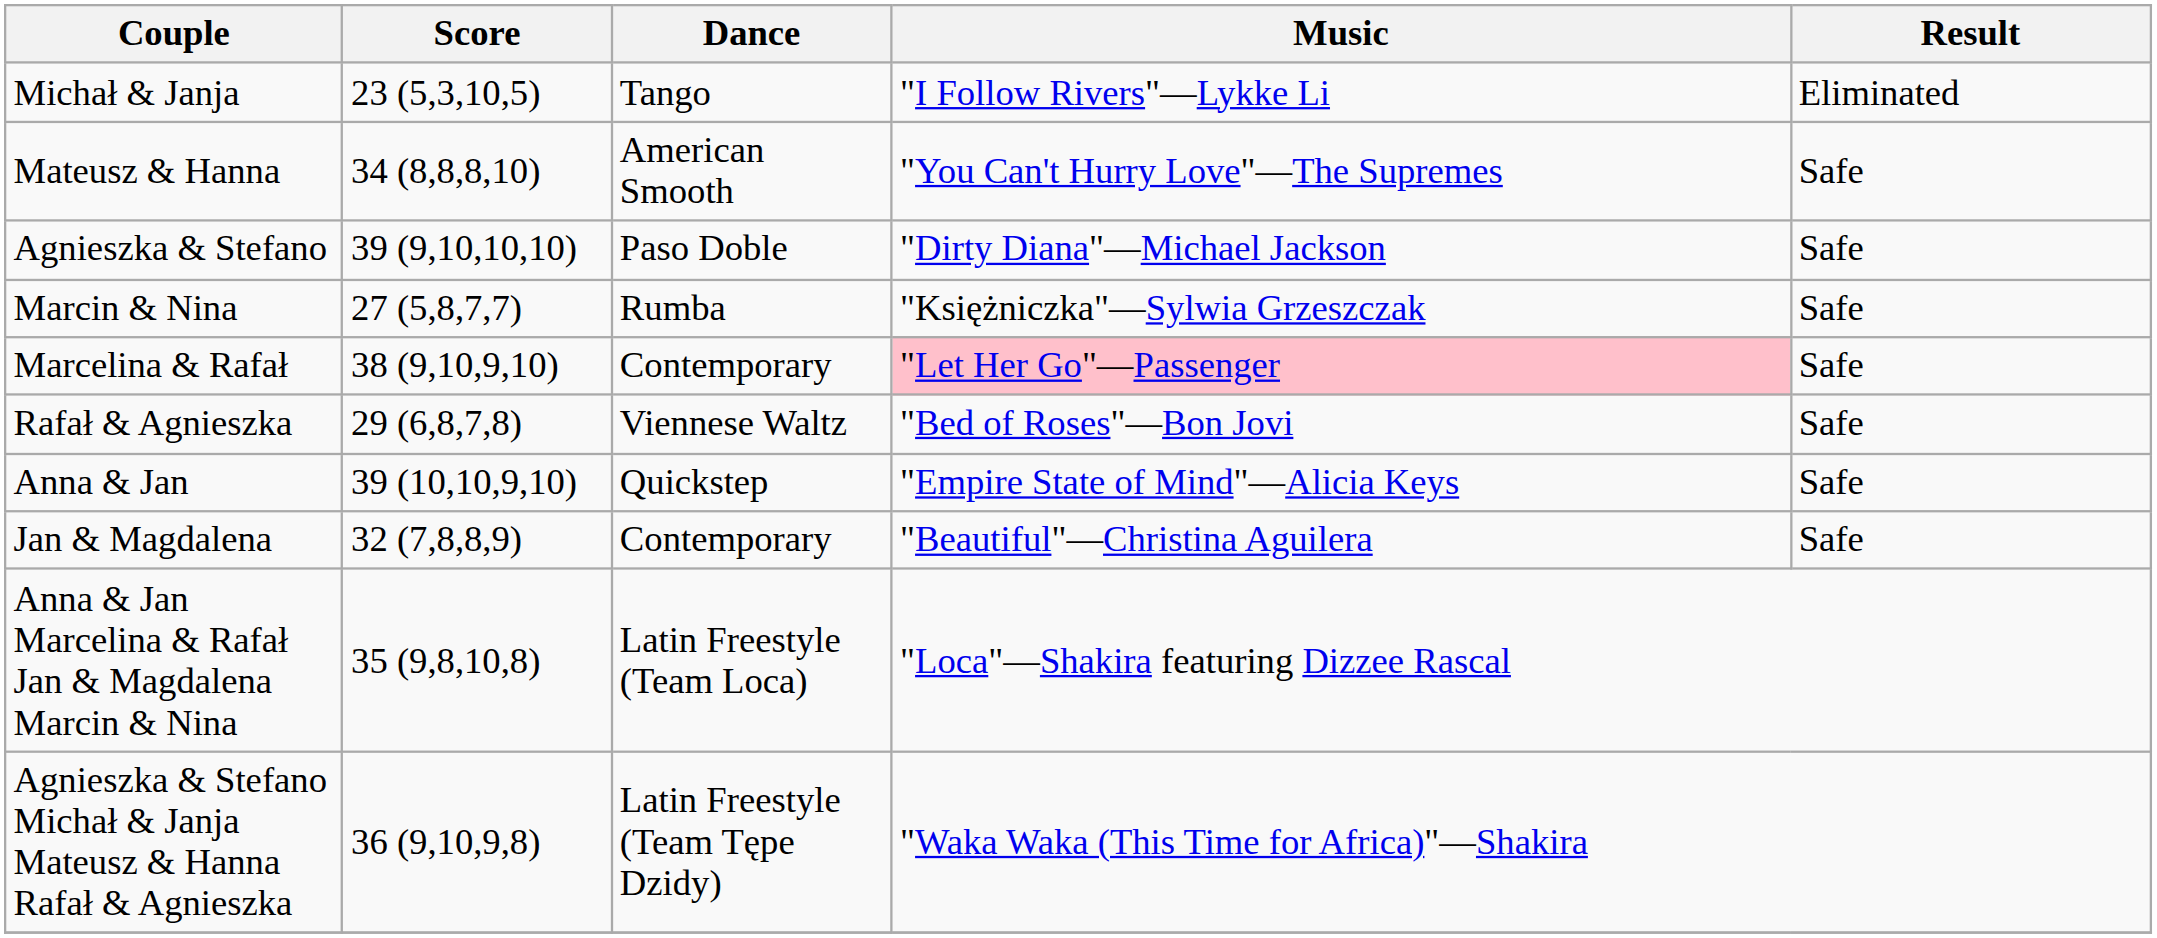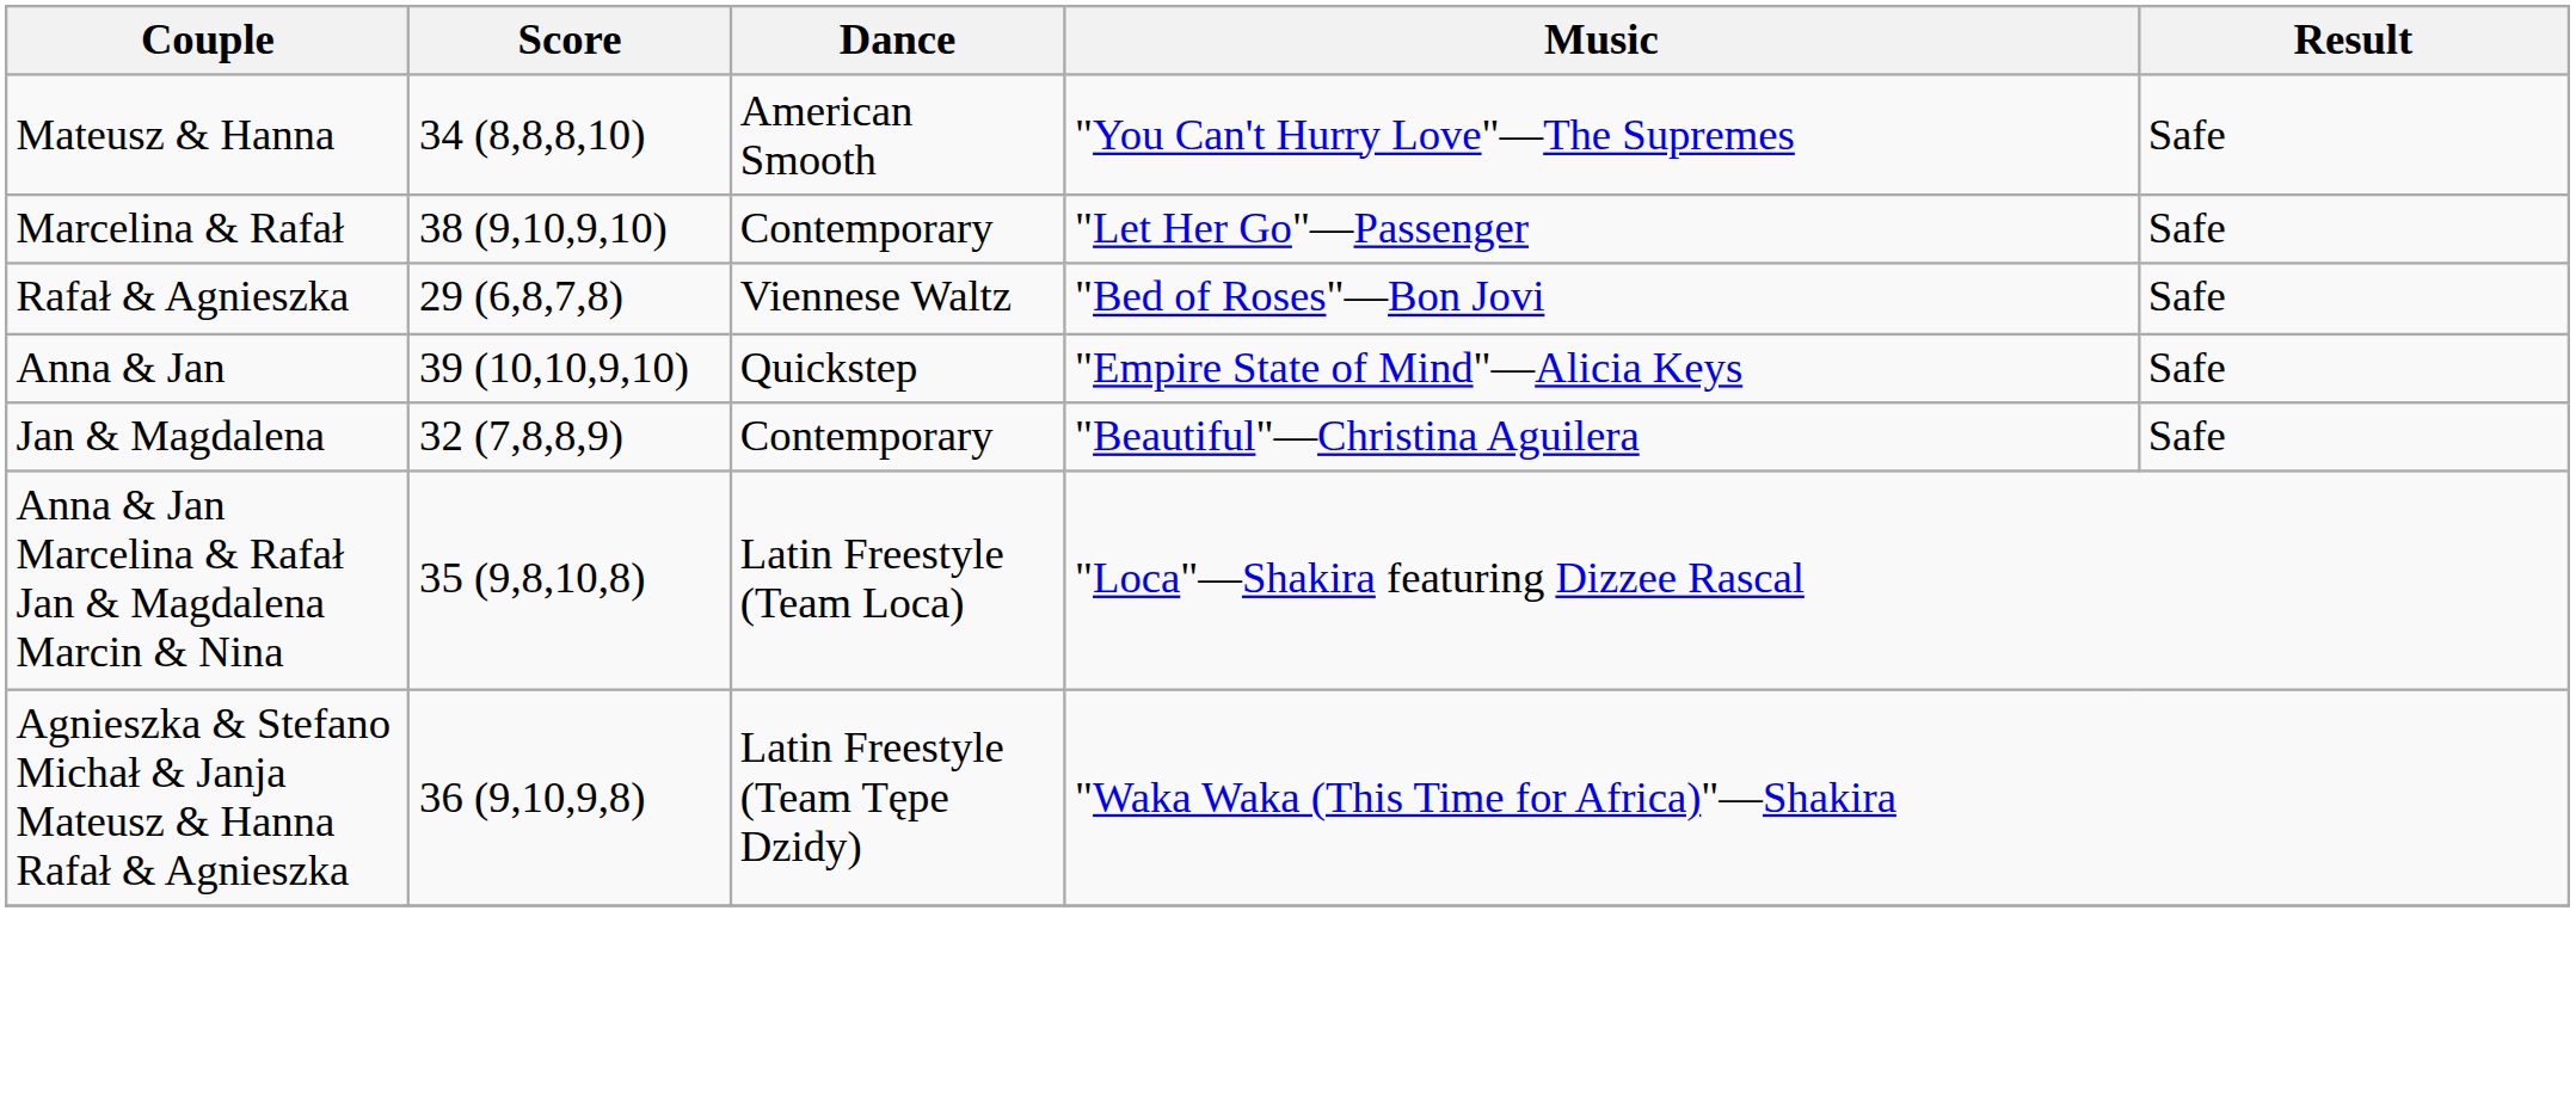 <table class="wikitable">
 <tr>
 <th width="140">Couple</th>
 <th width="110">Score</th>
 <th width="115">Dance</th>
 <th width="385">Music</th>
 <th width="150">Result</th>
 </tr>
 <tr>
-<td>Michał & Janja</td>
-<td>23 (5,3,10,5)</td>
-<td>Tango</td>
-<td>"<a href='#'>I Follow Rivers</a>"—<a href='#'>Lykke Li</a></td>
-<td>Eliminated</td>
-</tr>
-<tr>
 <td>Mateusz & Hanna</td>
 <td>34 (8,8,8,10)</td>
 <td>American Smooth</td>
 <td>"<a href='#'>You Can't Hurry Love</a>"—<a href='#'>The Supremes</a></td>
 <td>Safe</td>
 </tr>
 <tr>
-<td>Agnieszka & Stefano</td>
-<td>39 (9,10,10,10)</td>
-<td>Paso Doble</td>
-<td>"<a href='#'>Dirty Diana</a>"—<a href='#'>Michael Jackson</a></td>
-<td>Safe</td>
-</tr>
-<tr>
-<td>Marcin & Nina</td>
-<td>27 (5,8,7,7)</td>
-<td>Rumba</td>
-<td>"Księżniczka"—<a href='#'>Sylwia Grzeszczak</a></td>
-<td>Safe</td>
-</tr>
-<tr>
 <td>Marcelina & Rafał</td>
 <td>38 (9,10,9,10)</td>
 <td>Contemporary</td>
-<td style="background: pink;">"<a href='#'>Let Her Go</a>"—<a href='#'>Passenger</a></td>
+<td>"<a href='#'>Let Her Go</a>"—<a href='#'>Passenger</a></td>
 <td>Safe</td>
 </tr>
 <tr>
 <td>Rafał & Agnieszka</td>
 <td>29 (6,8,7,8)</td>
 <td>Viennese Waltz</td>
 <td>"<a href='#'>Bed of Roses</a>"—<a href='#'>Bon Jovi</a></td>
 <td>Safe</td>
 </tr>
 <tr>
 <td>Anna & Jan</td>
 <td>39 (10,10,9,10)</td>
 <td>Quickstep</td>
 <td>"<a href='#'>Empire State of Mind</a>"—<a href='#'>Alicia Keys</a></td>
 <td>Safe</td>
 </tr>
 <tr>
 <td>Jan & Magdalena</td>
 <td>32 (7,8,8,9)</td>
 <td>Contemporary</td>
 <td>"<a href='#'>Beautiful</a>"—<a href='#'>Christina Aguilera</a></td>
 <td>Safe</td>
 </tr>
 <tr>
 <td>Anna & Jan <br> Marcelina & Rafał <br> Jan & Magdalena <br> Marcin & Nina</td>
 <td>35 (9,8,10,8)</td>
 <td>Latin Freestyle <br> (Team Loca)</td>
 <td colspan="2">"<a href='#'>Loca</a>"—<a href='#'>Shakira</a> featuring <a href='#'>Dizzee Rascal</a></td>
 </tr>
 <tr>
 <td>Agnieszka & Stefano <br> Michał & Janja <br> Mateusz & Hanna <br> Rafał & Agnieszka</td>
 <td>36 (9,10,9,8)</td>
 <td>Latin Freestyle <br> (Team Tępe Dzidy)</td>
 <td colspan="2">"<a href='#'>Waka Waka (This Time for Africa)</a>"—<a href='#'>Shakira</a></td>
 </tr>
 <tr>
 </tr>
 </table>
